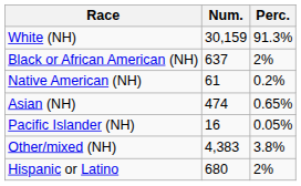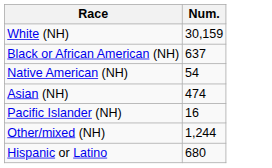 <table class="wikitable">
 <tr>
 <th>Race</th>
 <th>Num.</th>
-<th>Perc.</th>
 </tr>
 <tr>
 <td><a href='#'>White</a> (NH)</td>
 <td>30,159</td>
-<td>91.3%</td>
 </tr>
 <tr>
 <td><a href='#'>Black or African American</a> (NH)</td>
 <td>637</td>
-<td>2%</td>
 </tr>
 <tr>
 <td><a href='#'>Native American</a> (NH)</td>
-<td>61</td>
-<td>0.2%</td>
+<td>54</td>
 </tr>
 <tr>
 <td><a href='#'>Asian</a> (NH)</td>
 <td>474</td>
-<td>0.65%</td>
 </tr>
 <tr>
 <td><a href='#'>Pacific Islander</a> (NH)</td>
 <td>16</td>
-<td>0.05%</td>
 </tr>
 <tr>
 <td><a href='#'>Other/mixed</a> (NH)</td>
-<td>4,383</td>
-<td>3.8%</td>
+<td>1,244</td>
 </tr>
 <tr>
 <td><a href='#'>Hispanic</a> or <a href='#'>Latino</a></td>
 <td>680</td>
-<td>2%</td>
 </tr>
 </table>
